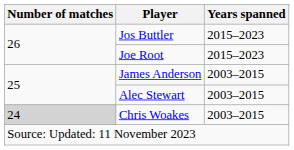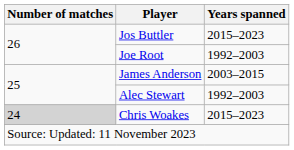 <table class="wikitable">
 <tr style="text-align: center;">
 <th style="text-align: center;" scope="col"><strong>Number of matches</strong></th>
 <th style="text-align: center;" scope="col"><strong>Player</strong></th>
 <th style="text-align: center;" scope="col"><strong>Years spanned</strong></th>
 </tr>
 <tr>
 <td rowspan=2>26</td>
 <td><a href='#'>Jos Buttler</a></td>
 <td>2015–2023</td>
 </tr>
 <tr>
 <td><a href='#'>Joe Root</a></td>
-<td>2015–2023</td>
+<td>1992–2003</td>
 </tr>
 <tr>
 <td rowspan=2>25</td>
 <td><a href='#'>James Anderson</a></td>
 <td>2003–2015</td>
 </tr>
 <tr>
 <td><a href='#'>Alec Stewart</a></td>
-<td>2003–2015</td>
+<td>1992–2003</td>
 </tr>
 <tr>
 <td style="background: lightgrey;">24</td>
 <td><a href='#'>Chris Woakes</a></td>
-<td>2003–2015</td>
+<td>2015–2023</td>
 </tr>
 <tr>
 <td colspan=3>Source: Updated: 11 November 2023</td>
 </tr>
 </table>
